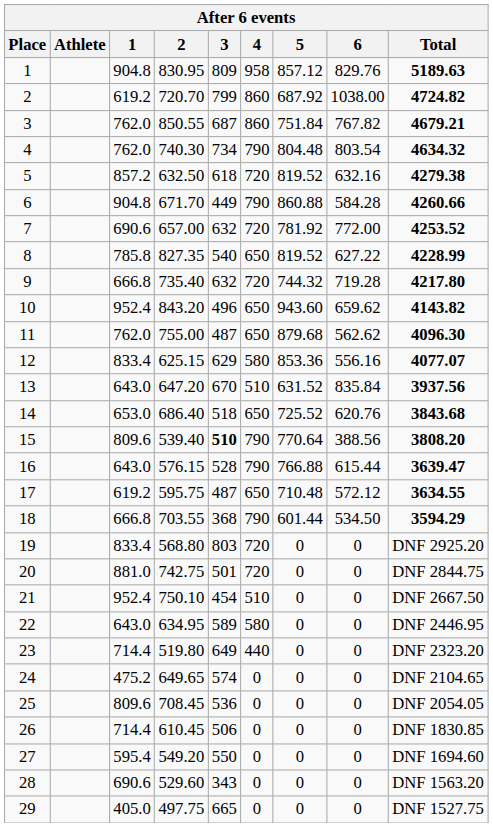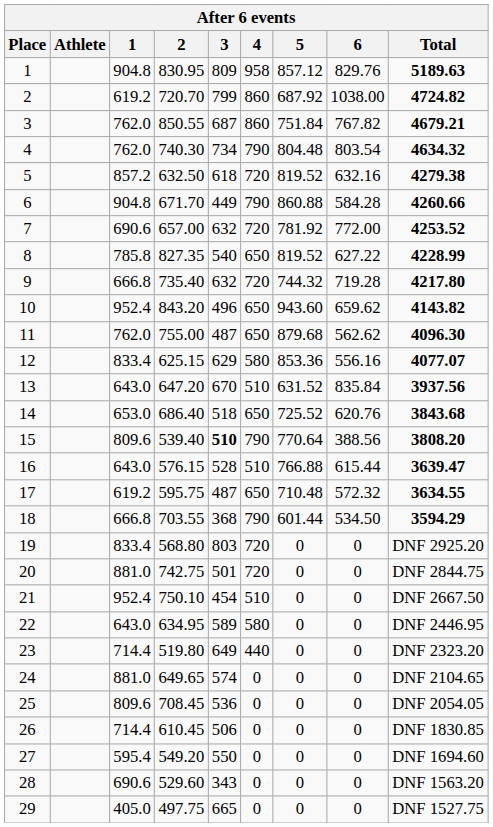 <table class=wikitable style="text-align:center">
 <tr>
 <th colspan=9><strong>After 6 events</strong></th>
 </tr>
 <tr>
 <th>Place</th>
 <th>Athlete</th>
 <th>1</th>
 <th>2</th>
 <th>3</th>
 <th>4</th>
 <th>5</th>
 <th>6</th>
 <th>Total</th>
 </tr>
 <tr>
 <td>1</td>
 <td align=left></td>
 <td>904.8</td>
 <td>830.95</td>
 <td>809</td>
 <td>958</td>
 <td>857.12</td>
 <td>829.76</td>
 <td><strong>5189.63</strong></td>
 </tr>
 <tr>
 <td>2</td>
 <td align=left></td>
 <td>619.2</td>
 <td>720.70</td>
 <td>799</td>
 <td>860</td>
 <td>687.92</td>
 <td>1038.00</td>
 <td><strong>4724.82</strong></td>
 </tr>
 <tr>
 <td>3</td>
 <td align=left></td>
 <td>762.0</td>
 <td>850.55</td>
 <td>687</td>
 <td>860</td>
 <td>751.84</td>
 <td>767.82</td>
 <td><strong>4679.21</strong></td>
 </tr>
 <tr>
 <td>4</td>
 <td align=left></td>
 <td>762.0</td>
 <td>740.30</td>
 <td>734</td>
 <td>790</td>
 <td>804.48</td>
 <td>803.54</td>
 <td><strong>4634.32</strong></td>
 </tr>
 <tr>
 <td>5</td>
 <td align=left></td>
 <td>857.2</td>
 <td>632.50</td>
 <td>618</td>
 <td>720</td>
 <td>819.52</td>
 <td>632.16</td>
 <td><strong>4279.38</strong></td>
 </tr>
 <tr>
 <td>6</td>
 <td align=left></td>
 <td>904.8</td>
 <td>671.70</td>
 <td>449</td>
 <td>790</td>
 <td>860.88</td>
 <td>584.28</td>
 <td><strong>4260.66</strong></td>
 </tr>
 <tr>
 <td>7</td>
 <td align=left></td>
 <td>690.6</td>
 <td>657.00</td>
 <td>632</td>
 <td>720</td>
 <td>781.92</td>
 <td>772.00</td>
 <td><strong>4253.52</strong></td>
 </tr>
 <tr>
 <td>8</td>
 <td align=left></td>
 <td>785.8</td>
 <td>827.35</td>
 <td>540</td>
 <td>650</td>
 <td>819.52</td>
 <td>627.22</td>
 <td><strong>4228.99</strong></td>
 </tr>
 <tr>
 <td>9</td>
 <td align=left></td>
 <td>666.8</td>
 <td>735.40</td>
 <td>632</td>
 <td>720</td>
 <td>744.32</td>
 <td>719.28</td>
 <td><strong>4217.80</strong></td>
 </tr>
 <tr>
 <td>10</td>
 <td align=left></td>
 <td>952.4</td>
 <td>843.20</td>
 <td>496</td>
 <td>650</td>
 <td>943.60</td>
 <td>659.62</td>
 <td><strong>4143.82</strong></td>
 </tr>
 <tr>
 <td>11</td>
 <td align=left></td>
 <td>762.0</td>
 <td>755.00</td>
 <td>487</td>
 <td>650</td>
 <td>879.68</td>
 <td>562.62</td>
 <td><strong>4096.30</strong></td>
 </tr>
 <tr>
 <td>12</td>
 <td align=left></td>
 <td>833.4</td>
 <td>625.15</td>
 <td>629</td>
 <td>580</td>
 <td>853.36</td>
 <td>556.16</td>
 <td><strong>4077.07</strong></td>
 </tr>
 <tr>
 <td>13</td>
 <td align=left></td>
 <td>643.0</td>
 <td>647.20</td>
 <td>670</td>
 <td>510</td>
 <td>631.52</td>
 <td>835.84</td>
 <td><strong>3937.56</strong></td>
 </tr>
 <tr>
 <td>14</td>
 <td align=left></td>
 <td>653.0</td>
 <td>686.40</td>
 <td>518</td>
 <td>650</td>
 <td>725.52</td>
 <td>620.76</td>
 <td><strong>3843.68</strong></td>
 </tr>
 <tr>
 <td>15</td>
 <td align=left></td>
 <td>809.6</td>
 <td>539.40</td>
 <td><strong>510</strong></td>
 <td>790</td>
 <td>770.64</td>
 <td>388.56</td>
 <td><strong>3808.20</strong></td>
 </tr>
 <tr>
 <td>16</td>
 <td align=left></td>
 <td>643.0</td>
 <td>576.15</td>
 <td>528</td>
-<td>790</td>
+<td>510</td>
 <td>766.88</td>
 <td>615.44</td>
 <td><strong>3639.47</strong></td>
 </tr>
 <tr>
 <td>17</td>
 <td align=left></td>
 <td>619.2</td>
 <td>595.75</td>
 <td>487</td>
 <td>650</td>
 <td>710.48</td>
-<td>572.12</td>
+<td>572.32</td>
 <td><strong>3634.55</strong></td>
 </tr>
 <tr>
 <td>18</td>
 <td align=left></td>
 <td>666.8</td>
 <td>703.55</td>
 <td>368</td>
 <td>790</td>
 <td>601.44</td>
 <td>534.50</td>
 <td><strong>3594.29</strong></td>
 </tr>
 <tr>
 <td>19</td>
 <td align=left></td>
 <td>833.4</td>
 <td>568.80</td>
 <td>803</td>
 <td>720</td>
 <td>0</td>
 <td>0</td>
 <td>DNF 2925.20</td>
 </tr>
 <tr>
 <td>20</td>
 <td align=left></td>
 <td>881.0</td>
 <td>742.75</td>
 <td>501</td>
 <td>720</td>
 <td>0</td>
 <td>0</td>
 <td>DNF 2844.75</td>
 </tr>
 <tr>
 <td>21</td>
 <td align=left></td>
 <td>952.4</td>
 <td>750.10</td>
 <td>454</td>
 <td>510</td>
 <td>0</td>
 <td>0</td>
 <td>DNF 2667.50</td>
 </tr>
 <tr>
 <td>22</td>
 <td align=left></td>
 <td>643.0</td>
 <td>634.95</td>
 <td>589</td>
 <td>580</td>
 <td>0</td>
 <td>0</td>
 <td>DNF 2446.95</td>
 </tr>
 <tr>
 <td>23</td>
 <td align=left></td>
 <td>714.4</td>
 <td>519.80</td>
 <td>649</td>
 <td>440</td>
 <td>0</td>
 <td>0</td>
 <td>DNF 2323.20</td>
 </tr>
 <tr>
 <td>24</td>
 <td align=left></td>
-<td>475.2</td>
+<td>881.0</td>
 <td>649.65</td>
 <td>574</td>
 <td>0</td>
 <td>0</td>
 <td>0</td>
 <td>DNF 2104.65</td>
 </tr>
 <tr>
 <td>25</td>
 <td align=left></td>
 <td>809.6</td>
 <td>708.45</td>
 <td>536</td>
 <td>0</td>
 <td>0</td>
 <td>0</td>
 <td>DNF 2054.05</td>
 </tr>
 <tr>
 <td>26</td>
 <td align=left></td>
 <td>714.4</td>
 <td>610.45</td>
 <td>506</td>
 <td>0</td>
 <td>0</td>
 <td>0</td>
 <td>DNF 1830.85</td>
 </tr>
 <tr>
 <td>27</td>
 <td align=left></td>
 <td>595.4</td>
 <td>549.20</td>
 <td>550</td>
 <td>0</td>
 <td>0</td>
 <td>0</td>
 <td>DNF 1694.60</td>
 </tr>
 <tr>
 <td>28</td>
 <td align=left></td>
 <td>690.6</td>
 <td>529.60</td>
 <td>343</td>
 <td>0</td>
 <td>0</td>
 <td>0</td>
 <td>DNF 1563.20</td>
 </tr>
 <tr>
 <td>29</td>
 <td align=left></td>
 <td>405.0</td>
 <td>497.75</td>
 <td>665</td>
 <td>0</td>
 <td>0</td>
 <td>0</td>
 <td>DNF 1527.75</td>
 </tr>
 </table>
